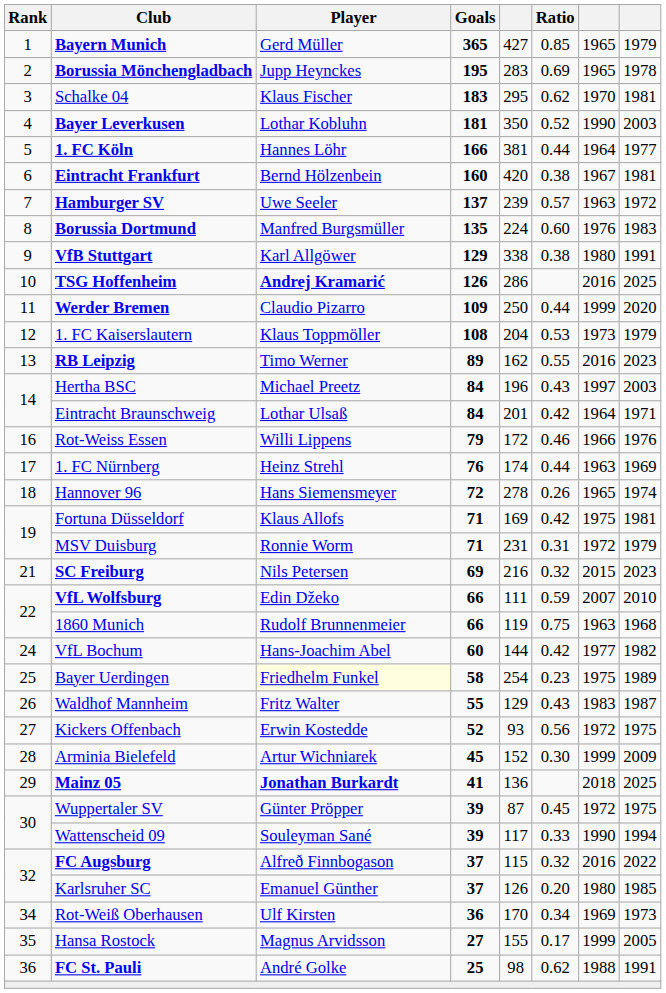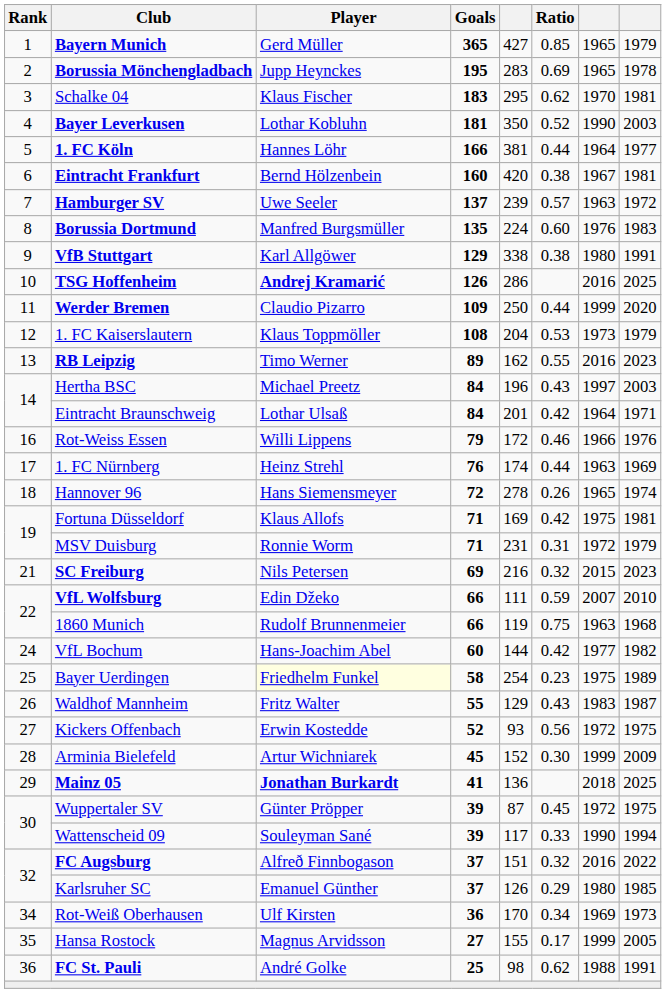 <table class="wikitable mw-datatable sortable nowrap" style="text-align: center">
 <tr>
 <th>Rank</th>
 <th>Club</th>
 <th width=180>Player</th>
 <th>Goals</th>
 <th></th>
 <th>Ratio</th>
 <th></th>
 <th></th>
 </tr>
 <tr>
 <td>1</td>
 <td align=left><strong><a href='#'>Bayern Munich</a></strong></td>
 <td align=left data-sort-value="Müller"> <a href='#'>Gerd Müller</a></td>
 <td><strong>365</strong></td>
 <td>427</td>
 <td>0.85</td>
 <td>1965</td>
 <td>1979</td>
 </tr>
 <tr>
 <td>2</td>
 <td align=left><strong><a href='#'>Borussia Mönchengladbach</a></strong></td>
 <td align=left data-sort-value="Heynckes"> <a href='#'>Jupp Heynckes</a></td>
 <td><strong>195</strong></td>
 <td>283</td>
 <td>0.69</td>
 <td>1965</td>
 <td>1978</td>
 </tr>
 <tr>
 <td>3</td>
 <td align=left><a href='#'>Schalke 04</a></td>
 <td align=left data-sort-value="Fischer"> <a href='#'>Klaus Fischer</a></td>
 <td><strong>183</strong></td>
 <td>295</td>
 <td>0.62</td>
 <td>1970</td>
 <td>1981</td>
 </tr>
 <tr>
 <td>4</td>
 <td align=left><strong><a href='#'>Bayer Leverkusen</a></strong></td>
 <td align=left data-sort-value="Kobluhn"> <a href='#'>Lothar Kobluhn</a></td>
 <td><strong>181</strong></td>
 <td>350</td>
 <td>0.52</td>
 <td>1990</td>
 <td>2003</td>
 </tr>
 <tr>
 <td>5</td>
 <td align=left><strong><a href='#'>1. FC Köln</a></strong></td>
 <td align=left data-sort-value="Löhr"> <a href='#'>Hannes Löhr</a></td>
 <td><strong>166</strong></td>
 <td>381</td>
 <td>0.44</td>
 <td>1964</td>
 <td>1977</td>
 </tr>
 <tr>
 <td>6</td>
 <td align=left><strong><a href='#'>Eintracht Frankfurt</a></strong></td>
 <td align=left data-sort-value="Hölzenbein"> <a href='#'>Bernd Hölzenbein</a></td>
 <td><strong>160</strong></td>
 <td>420</td>
 <td>0.38</td>
 <td>1967</td>
 <td>1981</td>
 </tr>
 <tr>
 <td>7</td>
 <td align=left><strong><a href='#'>Hamburger SV</a></strong></td>
 <td align=left data-sort-value="Seeler"> <a href='#'>Uwe Seeler</a></td>
 <td><strong>137</strong></td>
 <td>239</td>
 <td>0.57</td>
 <td>1963</td>
 <td>1972</td>
 </tr>
 <tr>
 <td>8</td>
 <td align=left><strong><a href='#'>Borussia Dortmund</a></strong></td>
 <td align=left data-sort-value="Burgsmüller"> <a href='#'>Manfred Burgsmüller</a></td>
 <td><strong>135</strong></td>
 <td>224</td>
 <td>0.60</td>
 <td>1976</td>
 <td>1983</td>
 </tr>
 <tr>
 <td>9</td>
 <td align=left><strong><a href='#'>VfB Stuttgart</a></strong></td>
 <td align=left data-sort-value="Allgöwer"> <a href='#'>Karl Allgöwer</a></td>
 <td><strong>129</strong></td>
 <td>338</td>
 <td>0.38</td>
 <td>1980</td>
 <td>1991</td>
 </tr>
 <tr>
 <td>10</td>
 <td align=left><strong><a href='#'>TSG Hoffenheim</a></strong></td>
 <td align=left data-sort-value="Kramarić"> <strong><a href='#'>Andrej Kramarić</a></strong></td>
 <td><strong>126</strong></td>
 <td>286</td>
 <td></td>
 <td>2016</td>
 <td>2025</td>
 </tr>
 <tr>
 <td>11</td>
 <td align=left><strong><a href='#'>Werder Bremen</a></strong></td>
 <td align=left data-sort-value="Pizarro"> <a href='#'>Claudio Pizarro</a></td>
 <td><strong>109</strong></td>
 <td>250</td>
 <td>0.44</td>
 <td>1999</td>
 <td>2020</td>
 </tr>
 <tr>
 <td>12</td>
 <td align=left><a href='#'>1. FC Kaiserslautern</a></td>
 <td align=left data-sort-value="Toppmöller"> <a href='#'>Klaus Toppmöller</a></td>
 <td><strong>108</strong></td>
 <td>204</td>
 <td>0.53</td>
 <td>1973</td>
 <td>1979</td>
 </tr>
 <tr>
 <td>13</td>
 <td align=left><strong><a href='#'>RB Leipzig</a></strong></td>
 <td align=left data-sort-value="Werner"> <a href='#'>Timo Werner</a></td>
 <td><strong>89</strong></td>
 <td>162</td>
 <td>0.55</td>
 <td>2016</td>
 <td>2023</td>
 </tr>
 <tr>
 <td rowspan=2>14</td>
 <td align=left><a href='#'>Hertha BSC</a></td>
 <td align=left data-sort-value="Preetz"> <a href='#'>Michael Preetz</a></td>
 <td><strong>84</strong></td>
 <td>196</td>
 <td>0.43</td>
 <td>1997</td>
 <td>2003</td>
 </tr>
 <tr>
 <td align=left><a href='#'>Eintracht Braunschweig</a></td>
 <td align=left data-sort-value="Ulsaß"> <a href='#'>Lothar Ulsaß</a></td>
 <td><strong>84</strong></td>
 <td>201</td>
 <td>0.42</td>
 <td>1964</td>
 <td>1971</td>
 </tr>
 <tr>
 <td>16</td>
 <td align=left><a href='#'>Rot-Weiss Essen</a></td>
 <td align=left data-sort-value="Lippens"> <a href='#'>Willi Lippens</a></td>
 <td><strong>79</strong></td>
 <td>172</td>
 <td>0.46</td>
 <td>1966</td>
 <td>1976</td>
 </tr>
 <tr>
 <td>17</td>
 <td align=left><a href='#'>1. FC Nürnberg</a></td>
 <td align=left data-sort-value="Strehl"> <a href='#'>Heinz Strehl</a></td>
 <td><strong>76</strong></td>
 <td>174</td>
 <td>0.44</td>
 <td>1963</td>
 <td>1969</td>
 </tr>
 <tr>
 <td>18</td>
 <td align=left><a href='#'>Hannover 96</a></td>
 <td align=left data-sort-value="Siemensmeyer"> <a href='#'>Hans Siemensmeyer</a></td>
 <td><strong>72</strong></td>
 <td>278</td>
 <td>0.26</td>
 <td>1965</td>
 <td>1974</td>
 </tr>
 <tr>
 <td rowspan=2>19</td>
 <td align=left><a href='#'>Fortuna Düsseldorf</a></td>
 <td align=left data-sort-value="Allofs"> <a href='#'>Klaus Allofs</a></td>
 <td><strong>71</strong></td>
 <td>169</td>
 <td>0.42</td>
 <td>1975</td>
 <td>1981</td>
 </tr>
 <tr>
 <td align=left><a href='#'>MSV Duisburg</a></td>
 <td align=left data-sort-value="Worm"> <a href='#'>Ronnie Worm</a></td>
 <td><strong>71</strong></td>
 <td>231</td>
 <td>0.31</td>
 <td>1972</td>
 <td>1979</td>
 </tr>
 <tr>
 <td>21</td>
 <td align=left><strong><a href='#'>SC Freiburg</a></strong></td>
 <td align=left data-sort-value="Petersen"> <a href='#'>Nils Petersen</a></td>
 <td><strong>69</strong></td>
 <td>216</td>
 <td>0.32</td>
 <td>2015</td>
 <td>2023</td>
 </tr>
 <tr>
 <td rowspan=2>22</td>
 <td align=left><strong><a href='#'>VfL Wolfsburg</a></strong></td>
 <td align=left data-sort-value="Džeko"> <a href='#'>Edin Džeko</a></td>
 <td><strong>66</strong></td>
 <td>111</td>
 <td>0.59</td>
 <td>2007</td>
 <td>2010</td>
 </tr>
 <tr>
 <td align=left><a href='#'>1860 Munich</a></td>
 <td align=left data-sort-value="Brunnenmeier"> <a href='#'>Rudolf Brunnenmeier</a></td>
 <td><strong>66</strong></td>
 <td>119</td>
 <td>0.75</td>
 <td>1963</td>
 <td>1968</td>
 </tr>
 <tr>
 <td>24</td>
 <td align=left><a href='#'>VfL Bochum</a></td>
 <td align=left data-sort-value="Abel"> <a href='#'>Hans-Joachim Abel</a></td>
 <td><strong>60</strong></td>
 <td>144</td>
 <td>0.42</td>
 <td>1977</td>
 <td>1982</td>
 </tr>
 <tr>
 <td>25</td>
 <td align=left><a href='#'>Bayer Uerdingen</a></td>
 <td align=left data-sort-value="Funkel" style="background: lightyellow;"> <a href='#'>Friedhelm Funkel</a></td>
 <td><strong>58</strong></td>
 <td>254</td>
 <td>0.23</td>
 <td>1975</td>
 <td>1989</td>
 </tr>
 <tr>
 <td>26</td>
 <td align=left><a href='#'>Waldhof Mannheim</a></td>
 <td align=left data-sort-value="Walter"> <a href='#'>Fritz Walter</a></td>
 <td><strong>55</strong></td>
 <td>129</td>
 <td>0.43</td>
 <td>1983</td>
 <td>1987</td>
 </tr>
 <tr>
 <td>27</td>
 <td align=left><a href='#'>Kickers Offenbach</a></td>
 <td align=left data-sort-value="Kostedde"> <a href='#'>Erwin Kostedde</a></td>
 <td><strong>52</strong></td>
 <td>93</td>
 <td>0.56</td>
 <td>1972</td>
 <td>1975</td>
 </tr>
 <tr>
 <td>28</td>
 <td align=left><a href='#'>Arminia Bielefeld</a></td>
 <td align=left data-sort-value="Wichniarek"> <a href='#'>Artur Wichniarek</a></td>
 <td><strong>45</strong></td>
 <td>152</td>
 <td>0.30</td>
 <td>1999</td>
 <td>2009</td>
 </tr>
 <tr>
 <td>29</td>
 <td align=left><strong><a href='#'>Mainz 05</a></strong></td>
 <td align=left data-sort-value="Burkardt"> <strong><a href='#'>Jonathan Burkardt</a></strong></td>
 <td><strong>41</strong></td>
 <td>136</td>
 <td></td>
 <td>2018</td>
 <td>2025</td>
 </tr>
 <tr>
 <td rowspan=2>30</td>
 <td align=left><a href='#'>Wuppertaler SV</a></td>
 <td align=left data-sort-value="Pröpper"> <a href='#'>Günter Pröpper</a></td>
 <td><strong>39</strong></td>
 <td>87</td>
 <td>0.45</td>
 <td>1972</td>
 <td>1975</td>
 </tr>
 <tr>
 <td align=left><a href='#'>Wattenscheid 09</a></td>
 <td align=left data-sort-value="Sané"> <a href='#'>Souleyman Sané</a></td>
 <td><strong>39</strong></td>
 <td>117</td>
 <td>0.33</td>
 <td>1990</td>
 <td>1994</td>
 </tr>
 <tr>
 <td rowspan=2>32</td>
 <td align=left><strong><a href='#'>FC Augsburg</a></strong></td>
 <td align=left data-sort-value="Finnbogason"> <a href='#'>Alfreð Finnbogason</a></td>
 <td><strong>37</strong></td>
-<td>115</td>
+<td>151</td>
 <td>0.32</td>
 <td>2016</td>
 <td>2022</td>
 </tr>
 <tr>
 <td align=left><a href='#'>Karlsruher SC</a></td>
 <td align=left data-sort-value="Günther"> <a href='#'>Emanuel Günther</a></td>
 <td><strong>37</strong></td>
 <td>126</td>
-<td>0.20</td>
+<td>0.29</td>
 <td>1980</td>
 <td>1985</td>
 </tr>
 <tr>
 <td>34</td>
 <td align=left><a href='#'>Rot-Weiß Oberhausen</a></td>
 <td align=left data-sort-value="Kirsten"> <a href='#'>Ulf Kirsten</a></td>
 <td><strong>36</strong></td>
 <td>170</td>
 <td>0.34</td>
 <td>1969</td>
 <td>1973</td>
 </tr>
 <tr>
 <td>35</td>
 <td align=left><a href='#'>Hansa Rostock</a></td>
 <td align=left data-sort-value="Arvidsson"> <a href='#'>Magnus Arvidsson</a></td>
 <td><strong>27</strong></td>
 <td>155</td>
 <td>0.17</td>
 <td>1999</td>
 <td>2005</td>
 </tr>
 <tr>
 <td>36</td>
 <td align=left><strong><a href='#'>FC St. Pauli</a></strong></td>
 <td align=left data-sort-value="Golke"> <a href='#'>André Golke</a></td>
 <td><strong>25</strong></td>
 <td>98</td>
 <td>0.62</td>
 <td>1988</td>
 <td>1991</td>
 </tr>
 <tr bgcolor=efefef class="sortbottom">
 <td colspan=9></td>
 </tr>
 </table>
